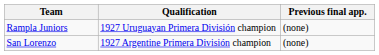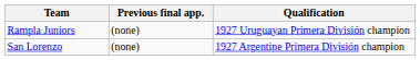 <table class="wikitable">
 <tr>
 <th width=150px>Team</th>
+<th width=150px>Previous final app.</th>
 <th width=300px>Qualification</th>
-<th width=150px>Previous final app.</th>
 </tr>
 <tr>
 <td> <a href='#'>Rampla Juniors</a></td>
+<td>(none)</td>
 <td><a href='#'>1927 Uruguayan Primera División</a>  champion </td>
-<td>(none)</td>
 </tr>
 <tr>
 <td> <a href='#'>San Lorenzo</a></td>
+<td>(none)</td>
 <td><a href='#'>1927 Argentine Primera División</a> champion</td>
-<td>(none)</td>
 </tr>
 </table>
